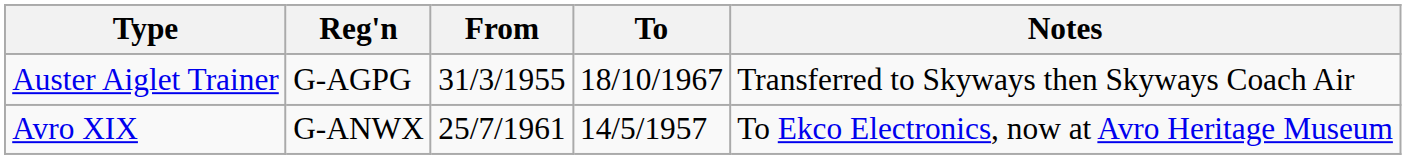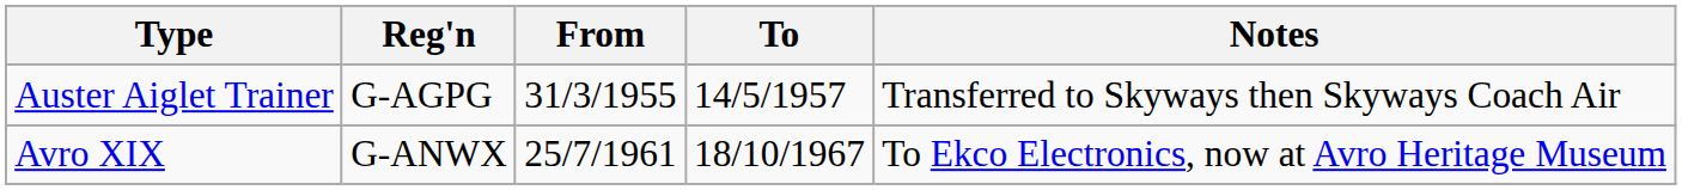 <table class="wikitable">
 <tr>
 <th>Type</th>
 <th>Reg'n</th>
 <th>From</th>
 <th>To</th>
 <th>Notes</th>
 </tr>
 <tr>
 <td><a href='#'>Auster Aiglet Trainer</a></td>
 <td>G-AGPG</td>
 <td>31/3/1955</td>
-<td>18/10/1967</td>
+<td>14/5/1957</td>
 <td>Transferred to Skyways then Skyways Coach Air</td>
 </tr>
 <tr>
 <td><a href='#'>Avro XIX</a></td>
 <td>G-ANWX</td>
 <td>25/7/1961</td>
-<td>14/5/1957</td>
+<td>18/10/1967</td>
 <td>To <a href='#'>Ekco Electronics</a>, now at <a href='#'>Avro Heritage Museum</a></td>
 </tr>
 </table>
